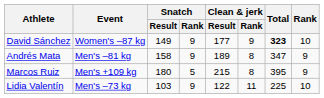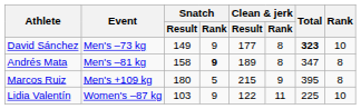 <table class="wikitable" style="font-size:90%">
 <tr>
 <th rowspan="2">Athlete</th>
 <th rowspan="2">Event</th>
 <th colspan="2">Snatch</th>
 <th colspan="2">Clean & jerk</th>
 <th rowspan="2">Total</th>
 <th rowspan="2">Rank</th>
 </tr>
 <tr style="font-size:95%">
 <th>Result</th>
 <th>Rank</th>
 <th>Result</th>
 <th>Rank</th>
 </tr>
 <tr align=center>
 <td align=left><a href='#'>David Sánchez</a></td>
-<td align=left><a href='#'>Women's –87 kg</a></td>
+<td align=left><a href='#'>Men's –73 kg</a></td>
 <td>149</td>
 <td>9</td>
 <td>177</td>
-<td>9</td>
+<td>8</td>
 <td><strong>323</strong></td>
 <td>10</td>
 </tr>
 <tr align=center>
 <td align=left><a href='#'>Andrés Mata</a></td>
 <td align=left><a href='#'>Men's –81 kg</a></td>
 <td>158</td>
-<td>9</td>
+<td><strong>9</strong></td>
 <td>189</td>
 <td>8</td>
 <td>347</td>
-<td>9</td>
+<td>8</td>
 </tr>
 <tr align=center>
 <td align=left><a href='#'>Marcos Ruiz</a></td>
 <td align=left><a href='#'>Men's +109 kg</a></td>
 <td>180</td>
 <td>5</td>
 <td>215</td>
+<td>9</td>
+<td>395</td>
 <td>8</td>
-<td>395</td>
-<td>9</td>
 </tr>
 <tr align=center>
 <td align=left><a href='#'>Lidia Valentín</a></td>
-<td align=left><a href='#'>Men's –73 kg</a></td>
+<td align=left><a href='#'>Women's –87 kg</a></td>
 <td>103</td>
 <td>9</td>
 <td>122</td>
 <td>11</td>
 <td>225</td>
 <td>10</td>
 </tr>
 </table>
